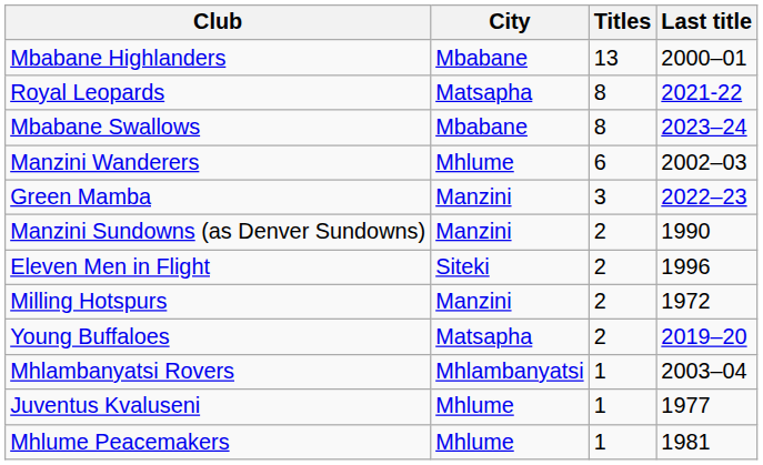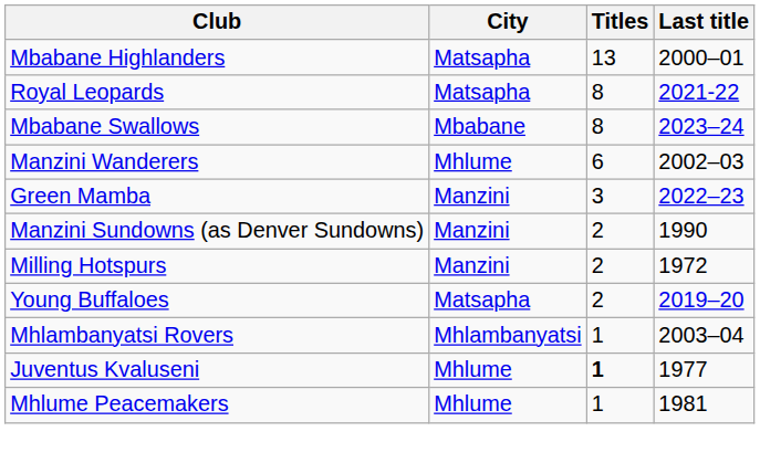 <table class="wikitable">
 <tr>
 <th>Club</th>
 <th>City</th>
 <th>Titles</th>
 <th>Last title</th>
 </tr>
 <tr>
 <td><a href='#'>Mbabane Highlanders</a></td>
-<td><a href='#'>Mbabane</a></td>
+<td><a href='#'>Matsapha</a></td>
 <td>13</td>
 <td>2000–01</td>
 </tr>
 <tr>
 <td><a href='#'>Royal Leopards</a></td>
 <td><a href='#'>Matsapha</a></td>
 <td>8</td>
 <td><a href='#'>2021-22</a></td>
 </tr>
 <tr>
 <td><a href='#'>Mbabane Swallows</a></td>
 <td><a href='#'>Mbabane</a></td>
 <td>8</td>
 <td><a href='#'>2023–24</a></td>
 </tr>
 <tr>
 <td><a href='#'>Manzini Wanderers</a></td>
 <td><a href='#'>Mhlume</a></td>
 <td>6</td>
 <td>2002–03</td>
 </tr>
 <tr>
 <td><a href='#'>Green Mamba</a></td>
 <td><a href='#'>Manzini</a></td>
 <td>3</td>
 <td><a href='#'>2022–23</a></td>
 </tr>
 <tr>
 <td><a href='#'>Manzini Sundowns</a> (as Denver Sundowns)</td>
 <td><a href='#'>Manzini</a></td>
 <td>2</td>
 <td>1990</td>
 </tr>
 <tr>
-<td><a href='#'>Eleven Men in Flight</a></td>
-<td><a href='#'>Siteki</a></td>
-<td>2</td>
-<td>1996</td>
-</tr>
-<tr>
 <td><a href='#'>Milling Hotspurs</a></td>
 <td><a href='#'>Manzini</a></td>
 <td>2</td>
 <td>1972</td>
 </tr>
 <tr>
 <td><a href='#'>Young Buffaloes</a></td>
 <td><a href='#'>Matsapha</a></td>
 <td>2</td>
 <td><a href='#'>2019–20</a></td>
 </tr>
 <tr>
 <td><a href='#'>Mhlambanyatsi Rovers</a></td>
 <td><a href='#'>Mhlambanyatsi</a></td>
 <td>1</td>
 <td>2003–04</td>
 </tr>
 <tr>
 <td><a href='#'>Juventus Kvaluseni</a></td>
 <td><a href='#'>Mhlume</a></td>
-<td>1</td>
+<td><strong>1</strong></td>
 <td>1977</td>
 </tr>
 <tr>
 <td><a href='#'>Mhlume Peacemakers</a></td>
 <td><a href='#'>Mhlume</a></td>
 <td>1</td>
 <td>1981</td>
 </tr>
 </table>
